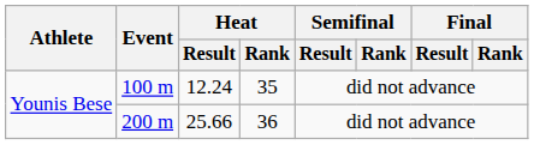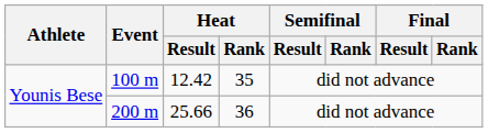 <table class="wikitable" style="font-size:90%">
 <tr>
 <th rowspan=2>Athlete</th>
 <th rowspan=2>Event</th>
 <th colspan=2>Heat</th>
 <th colspan=2>Semifinal</th>
 <th colspan=2>Final</th>
 </tr>
 <tr style="font-size:95%">
 <th>Result</th>
 <th>Rank</th>
 <th>Result</th>
 <th>Rank</th>
 <th>Result</th>
 <th>Rank</th>
 </tr>
 <tr align=center>
 <td align=left rowspan=2><a href='#'>Younis Bese</a></td>
 <td align=left><a href='#'>100 m</a></td>
-<td>12.24</td>
+<td>12.42</td>
 <td>35</td>
 <td colspan=4>did not advance</td>
 </tr>
 <tr align=center>
 <td align=left><a href='#'>200 m</a></td>
 <td>25.66</td>
 <td>36</td>
 <td colspan=4>did not advance</td>
 </tr>
 </table>
